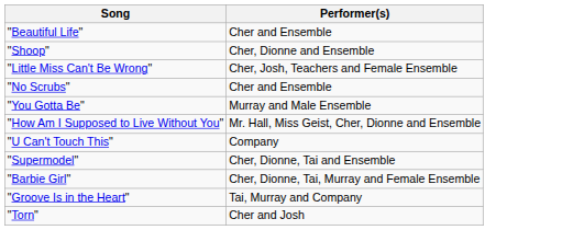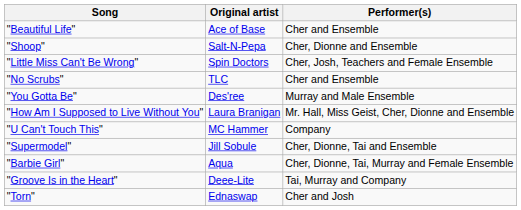 <table class="wikitable">
 <tr>
 <th>Song</th>
+<th>Original artist</th>
 <th>Performer(s)</th>
 </tr>
 <tr>
 <td>"<a href='#'>Beautiful Life</a>"</td>
+<td><a href='#'>Ace of Base</a></td>
 <td>Cher and Ensemble</td>
 </tr>
 <tr>
 <td>"<a href='#'>Shoop</a>"</td>
+<td><a href='#'>Salt-N-Pepa</a></td>
 <td>Cher, Dionne and Ensemble</td>
 </tr>
 <tr>
 <td>"<a href='#'>Little Miss Can't Be Wrong</a>"</td>
+<td><a href='#'>Spin Doctors</a></td>
 <td>Cher, Josh, Teachers and Female Ensemble</td>
 </tr>
 <tr>
 <td>"<a href='#'>No Scrubs</a>"</td>
+<td><a href='#'>TLC</a></td>
 <td>Cher and Ensemble</td>
 </tr>
 <tr>
 <td>"<a href='#'>You Gotta Be</a>"</td>
+<td><a href='#'>Des'ree</a></td>
 <td>Murray and Male Ensemble</td>
 </tr>
 <tr>
 <td>"<a href='#'>How Am I Supposed to Live Without You</a>"</td>
+<td><a href='#'>Laura Branigan</a></td>
 <td>Mr. Hall, Miss Geist, Cher, Dionne and Ensemble</td>
 </tr>
 <tr>
 <td>"<a href='#'>U Can't Touch This</a>"</td>
+<td><a href='#'>MC Hammer</a></td>
 <td>Company</td>
 </tr>
 <tr>
 <td>"<a href='#'>Supermodel</a>"</td>
+<td><a href='#'>Jill Sobule</a></td>
 <td>Cher, Dionne, Tai and Ensemble</td>
 </tr>
 <tr>
 <td>"<a href='#'>Barbie Girl</a>"</td>
+<td><a href='#'>Aqua</a></td>
 <td>Cher, Dionne, Tai, Murray and Female Ensemble</td>
 </tr>
 <tr>
 <td>"<a href='#'>Groove Is in the Heart</a>"</td>
+<td><a href='#'>Deee-Lite</a></td>
 <td>Tai, Murray and Company</td>
 </tr>
 <tr>
 <td>"<a href='#'>Torn</a>"</td>
+<td><a href='#'>Ednaswap</a></td>
 <td>Cher and Josh</td>
 </tr>
 </table>
